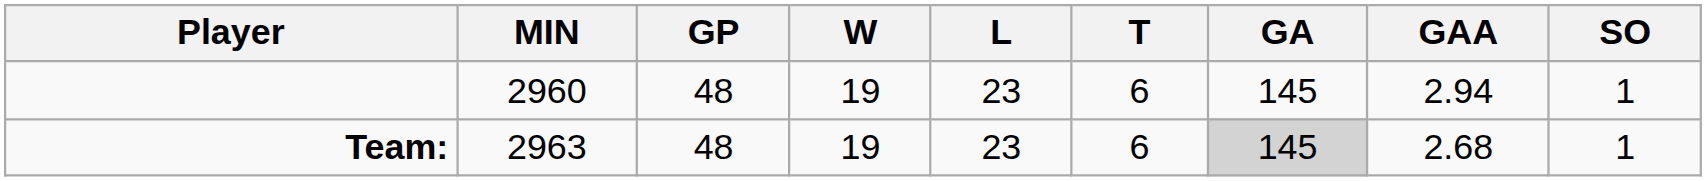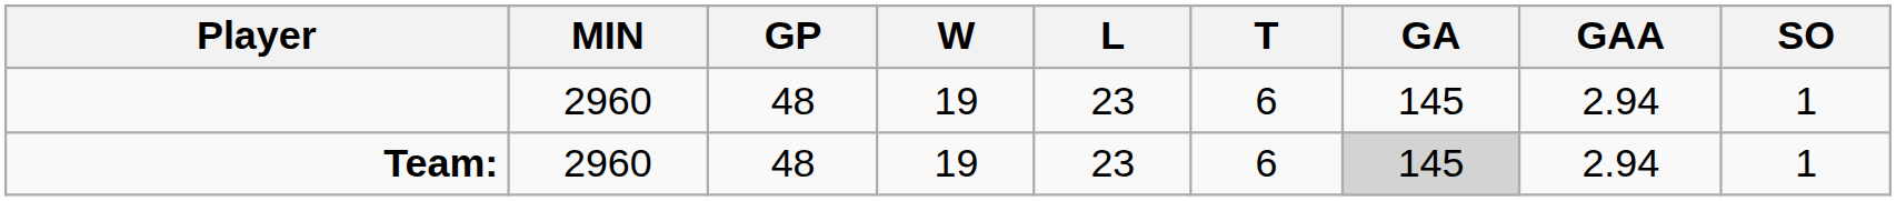 <table class="wikitable sortable" width="60%">
 <tr>
 <th bgcolor="#DDDDFF" width="10%">Player</th>
 <th width="3%" bgcolor="#DDDDFF" title="Minutes played">MIN</th>
 <th width="3%" bgcolor="#DDDDFF" title="Games played in">GP</th>
 <th width="3%" bgcolor="#DDDDFF" title="Wins">W</th>
 <th width="3%" bgcolor="#DDDDFF"title="Losses">L</th>
 <th width="3%" bgcolor="#DDDDFF" title="Ties">T</th>
 <th width="3%" bgcolor="#DDDDFF" title="Goals against">GA</th>
 <th width="3%" bgcolor="#DDDDFF" title="Goals against average">GAA</th>
 <th width="3%" bgcolor="#DDDDFF"title="Shut-outs">SO</th>
 </tr>
 <tr align="center">
 <td align="right"></td>
 <td>2960</td>
 <td>48</td>
 <td>19</td>
 <td>23</td>
 <td>6</td>
 <td>145</td>
 <td>2.94</td>
 <td>1</td>
 </tr>
 <tr align="center">
 <td align="right"><strong>Team:</strong></td>
-<td>2963</td>
+<td>2960</td>
 <td>48</td>
 <td>19</td>
 <td>23</td>
 <td>6</td>
 <td style="background: lightgrey;">145</td>
-<td>2.68</td>
+<td>2.94</td>
 <td>1</td>
 </tr>
 </table>
